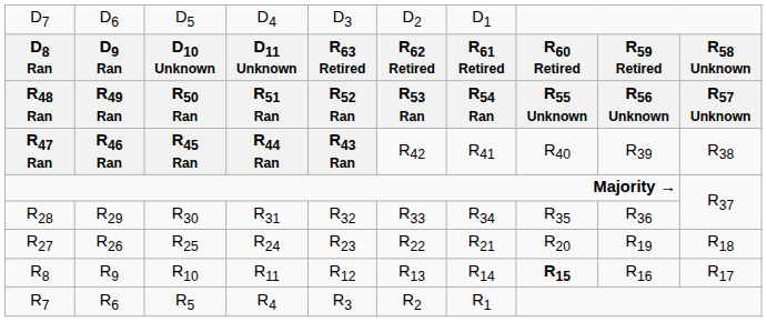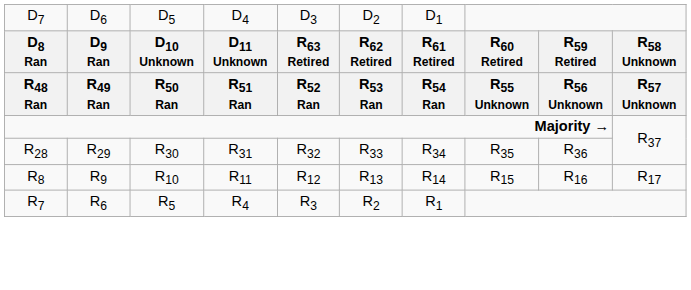 <table class="wikitable" style="text-align:center" width=750px>
 <tr>
 <td>D<sub>7</sub></td>
 <td>D<sub>6</sub></td>
 <td>D<sub>5</sub></td>
 <td>D<sub>4</sub></td>
 <td>D<sub>3</sub></td>
 <td>D<sub>2</sub></td>
 <td>D<sub>1</sub></td>
 <td colspan=3></td>
 </tr>
 <tr>
 <th width=50px >D<sub>8</sub><br><small>Ran</small></th>
 <th width=50px >D<sub>9</sub><br><small>Ran</small></th>
 <th width=50px >D<sub>10</sub><br><small>Unknown</small></th>
 <th width=50px >D<sub>11</sub><br><small>Unknown</small></th>
 <th width=50px >R<sub>63</sub><br><small>Retired</small></th>
 <th width=50px >R<sub>62</sub><br><small>Retired</small></th>
 <th width=50px >R<sub>61</sub><br><small>Retired</small></th>
 <th width=50px >R<sub>60</sub><br><small>Retired</small></th>
 <th width=50px >R<sub>59</sub><br><small>Retired</small></th>
 <th width=50px >R<sub>58</sub><br><small>Unknown</small></th>
 </tr>
 <tr>
 <th>R<sub>48</sub><br><small>Ran</small></th>
 <th>R<sub>49</sub><br><small>Ran</small></th>
 <th>R<sub>50</sub><br><small>Ran</small></th>
 <th>R<sub>51</sub><br><small>Ran</small></th>
 <th>R<sub>52</sub><br><small>Ran</small></th>
 <th>R<sub>53</sub><br><small>Ran</small></th>
 <th>R<sub>54</sub><br><small>Ran</small></th>
 <th>R<sub>55</sub><br><small>Unknown</small></th>
 <th>R<sub>56</sub><br><small>Unknown</small></th>
 <th>R<sub>57</sub><br><small>Unknown</small></th>
 </tr>
 <tr>
-<th>R<sub>47</sub><br><small>Ran</small></th>
-<th>R<sub>46</sub><br><small>Ran</small></th>
-<th>R<sub>45</sub><br><small>Ran</small></th>
-<th>R<sub>44</sub><br><small>Ran</small></th>
-<th>R<sub>43</sub><br><small>Ran</small></th>
-<td>R<sub>42</sub></td>
-<td>R<sub>41</sub></td>
-<td>R<sub>40</sub></td>
-<td>R<sub>39</sub></td>
-<td>R<sub>38</sub></td>
-</tr>
-<tr>
 <td colspan=9 align=right><strong>Majority →</strong></td>
 <td rowspan=2 >R<sub>37</sub></td>
 </tr>
 <tr>
 <td>R<sub>28</sub></td>
 <td>R<sub>29</sub></td>
 <td>R<sub>30</sub></td>
 <td>R<sub>31</sub></td>
 <td>R<sub>32</sub></td>
 <td>R<sub>33</sub></td>
 <td>R<sub>34</sub></td>
 <td>R<sub>35</sub></td>
 <td>R<sub>36</sub></td>
 </tr>
 <tr>
-<td>R<sub>27</sub></td>
-<td>R<sub>26</sub></td>
-<td>R<sub>25</sub></td>
-<td>R<sub>24</sub></td>
-<td>R<sub>23</sub></td>
-<td>R<sub>22</sub></td>
-<td>R<sub>21</sub></td>
-<td>R<sub>20</sub></td>
-<td>R<sub>19</sub></td>
-<td>R<sub>18</sub></td>
-</tr>
-<tr>
 <td>R<sub>8</sub></td>
 <td>R<sub>9</sub></td>
 <td>R<sub>10</sub></td>
 <td>R<sub>11</sub></td>
 <td>R<sub>12</sub></td>
 <td>R<sub>13</sub></td>
 <td>R<sub>14</sub></td>
-<td><strong>R<sub>15</sub></strong></td>
+<td>R<sub>15</sub></td>
 <td>R<sub>16</sub></td>
 <td>R<sub>17</sub></td>
 </tr>
 <tr>
 <td>R<sub>7</sub></td>
 <td>R<sub>6</sub></td>
 <td>R<sub>5</sub></td>
 <td>R<sub>4</sub></td>
 <td>R<sub>3</sub></td>
 <td>R<sub>2</sub></td>
 <td>R<sub>1</sub></td>
 <td colspan=3></td>
 </tr>
 </table>
